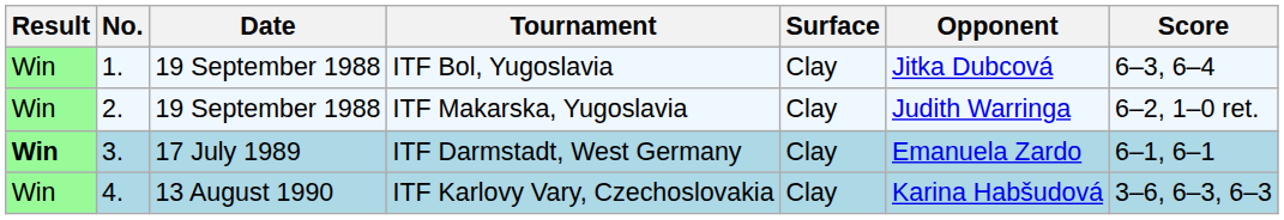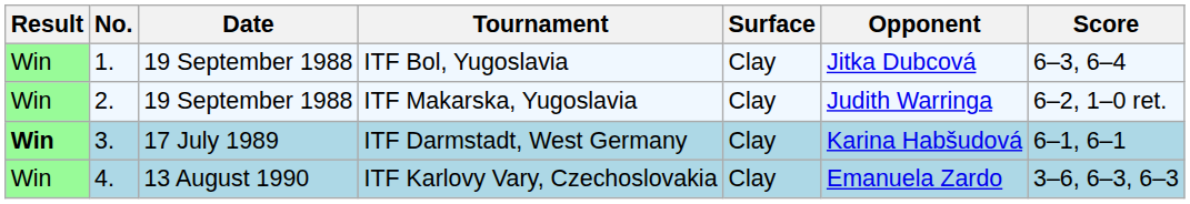 <table class="sortable wikitable" style=font-size:97%>
 <tr>
 <th>Result</th>
 <th>No.</th>
 <th>Date</th>
 <th>Tournament</th>
 <th>Surface</th>
 <th>Opponent</th>
 <th class="unsortable">Score</th>
 </tr>
 <tr style="background:#f0f8ff;">
 <td style="background:#98fb98;">Win</td>
 <td>1.</td>
 <td>19 September 1988</td>
 <td>ITF Bol, Yugoslavia</td>
 <td>Clay</td>
 <td> <a href='#'>Jitka Dubcová</a></td>
 <td>6–3, 6–4</td>
 </tr>
 <tr style="background:#f0f8ff;">
 <td style="background:#98fb98;">Win</td>
 <td>2.</td>
 <td>19 September 1988</td>
 <td>ITF Makarska, Yugoslavia</td>
 <td>Clay</td>
 <td> <a href='#'>Judith Warringa</a></td>
 <td>6–2, 1–0 ret.</td>
 </tr>
 <tr style="background:lightblue;">
 <td style="background:#98fb98;"><strong>Win</strong></td>
 <td>3.</td>
 <td>17 July 1989</td>
 <td>ITF Darmstadt, West Germany</td>
 <td>Clay</td>
-<td> <a href='#'>Emanuela Zardo</a></td>
+<td> <a href='#'>Karina Habšudová</a></td>
 <td>6–1, 6–1</td>
 </tr>
 <tr style="background:lightblue;">
 <td style="background:#98fb98;">Win</td>
 <td>4.</td>
 <td>13 August 1990</td>
 <td>ITF Karlovy Vary, Czechoslovakia</td>
 <td>Clay</td>
-<td> <a href='#'>Karina Habšudová</a></td>
+<td> <a href='#'>Emanuela Zardo</a></td>
 <td>3–6, 6–3, 6–3</td>
 </tr>
 </table>
